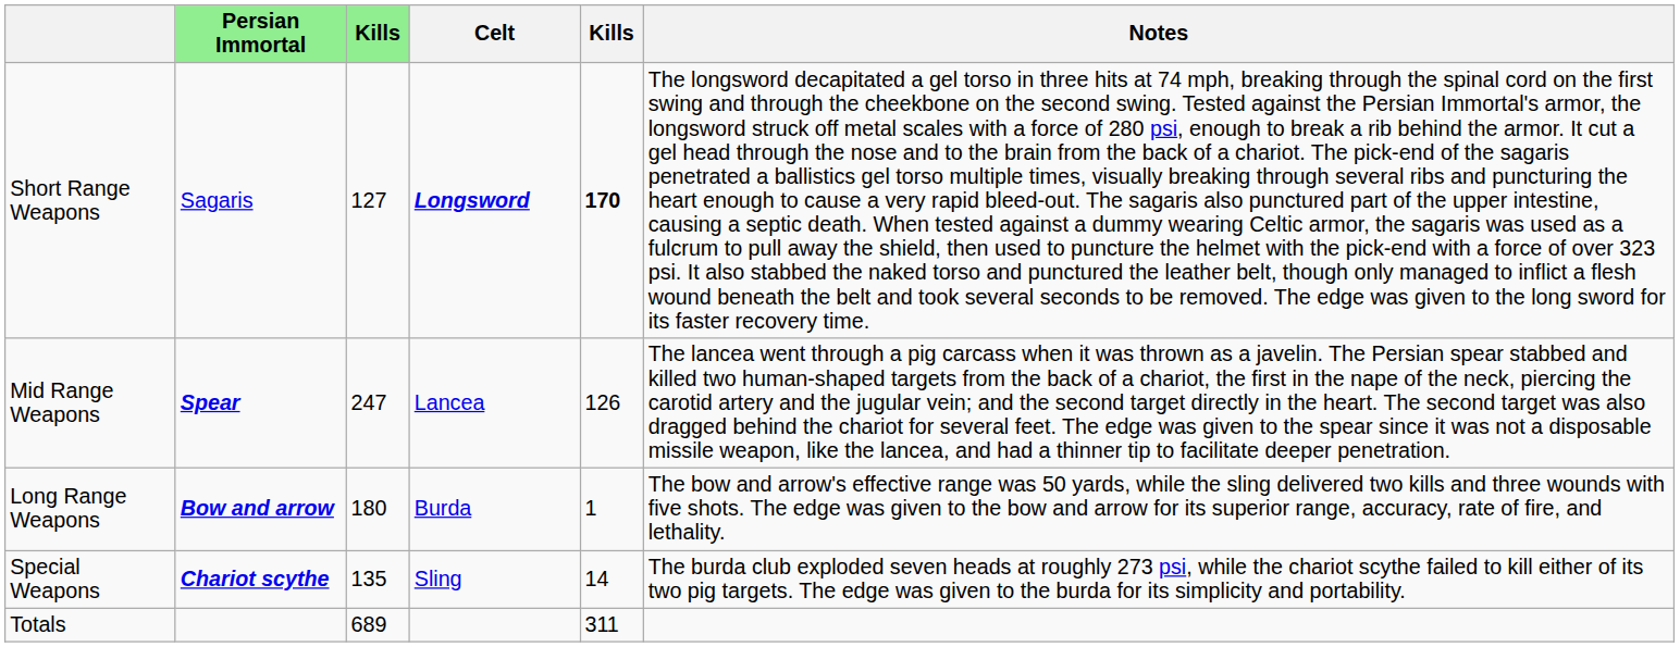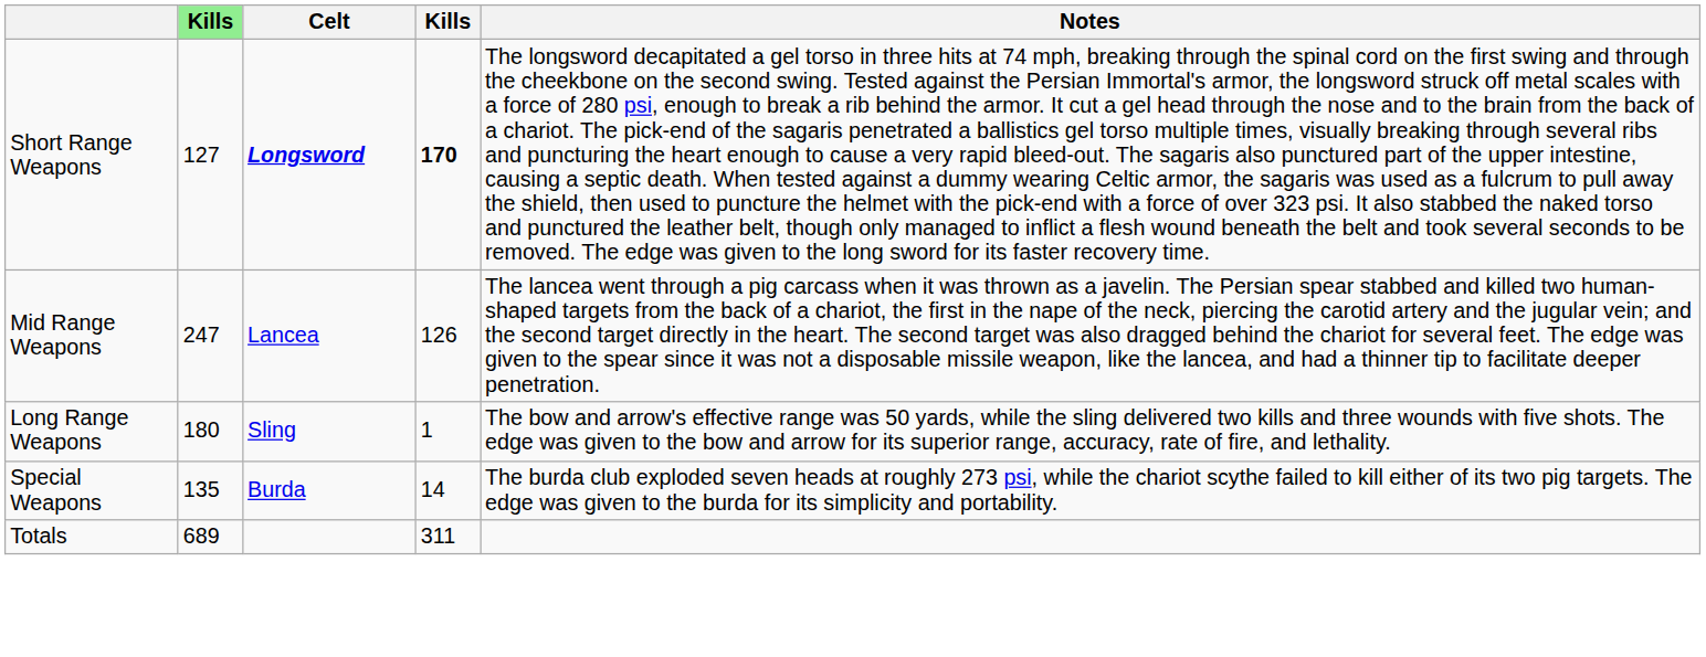 <table class="wikitable unsortable">
 <tr>
 <th width="120"></th>
-<th width="120" style="background:lightgreen">Persian Immortal</th>
 <th width="40" style="background:lightgreen">Kills</th>
 <th width="120">Celt</th>
 <th width="40">Kills</th>
 <th>Notes</th>
 </tr>
 <tr>
 <td>Short Range Weapons</td>
-<td><a href='#'>Sagaris</a></td>
 <td>127</td>
 <td><strong><em><a href='#'>Longsword</a></em></strong></td>
 <td><strong>170</strong></td>
 <td>The longsword decapitated a gel torso in three hits at 74 mph, breaking through the spinal cord on the first swing and through the cheekbone on the second swing. Tested against the Persian Immortal's armor, the longsword struck off metal scales with a force of 280 <a href='#'>psi</a>, enough to break a rib behind the armor. It cut a gel head through the nose and to the brain from the back of a chariot. The pick-end of the sagaris penetrated a ballistics gel torso multiple times, visually breaking through several ribs and puncturing the heart enough to cause a very rapid bleed-out. The sagaris also punctured part of the upper intestine, causing a septic death. When tested against a dummy wearing Celtic armor, the sagaris was used as a fulcrum to pull away the shield, then used to puncture the helmet with the pick-end with a force of over 323 psi. It also stabbed the naked torso and punctured the leather belt, though only managed to inflict a flesh wound beneath the belt and took several seconds to be removed. The edge was given to the long sword for its faster recovery time.</td>
 </tr>
 <tr>
 <td>Mid Range Weapons</td>
-<td><strong><em><a href='#'>Spear</a></em></strong></td>
 <td>247</td>
 <td><a href='#'>Lancea</a></td>
 <td>126</td>
 <td>The lancea went through a pig carcass when it was thrown as a javelin. The Persian spear stabbed and killed two human-shaped targets from the back of a chariot, the first in the nape of the neck, piercing the carotid artery and the jugular vein; and the second target directly in the heart. The second target was also dragged behind the chariot for several feet. The edge was given to the spear since it was not a disposable missile weapon, like the lancea, and had a thinner tip to facilitate deeper penetration.</td>
 </tr>
 <tr>
 <td>Long Range Weapons</td>
-<td><strong><em><a href='#'>Bow and arrow</a></em></strong></td>
 <td>180</td>
-<td><a href='#'>Burda</a></td>
+<td><a href='#'>Sling</a></td>
 <td>1</td>
 <td>The bow and arrow's effective range was 50 yards, while the sling delivered two kills and three wounds with five shots. The edge was given to the bow and arrow for its superior range, accuracy, rate of fire, and lethality.</td>
 </tr>
 <tr>
 <td>Special Weapons</td>
-<td><strong><em><a href='#'>Chariot scythe</a></em></strong></td>
 <td>135</td>
-<td><a href='#'>Sling</a></td>
+<td><a href='#'>Burda</a></td>
 <td>14</td>
 <td>The burda club exploded seven heads at roughly 273 <a href='#'>psi</a>, while the chariot scythe failed to kill either of its two pig targets. The edge was given to the burda for its simplicity and portability.</td>
 </tr>
 <tr>
 <td>Totals</td>
-<td></td>
 <td>689</td>
 <td></td>
 <td>311</td>
 <td></td>
 </tr>
 </table>
